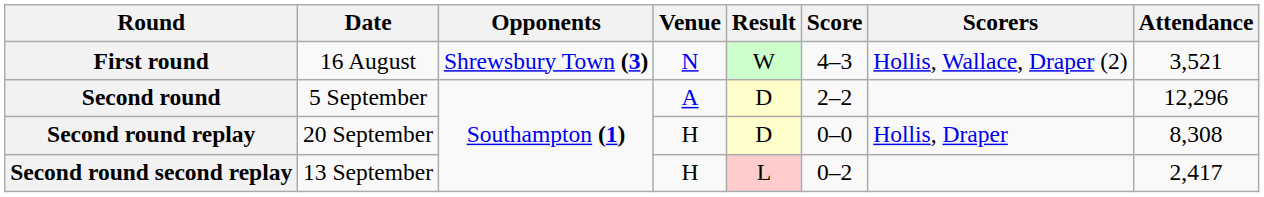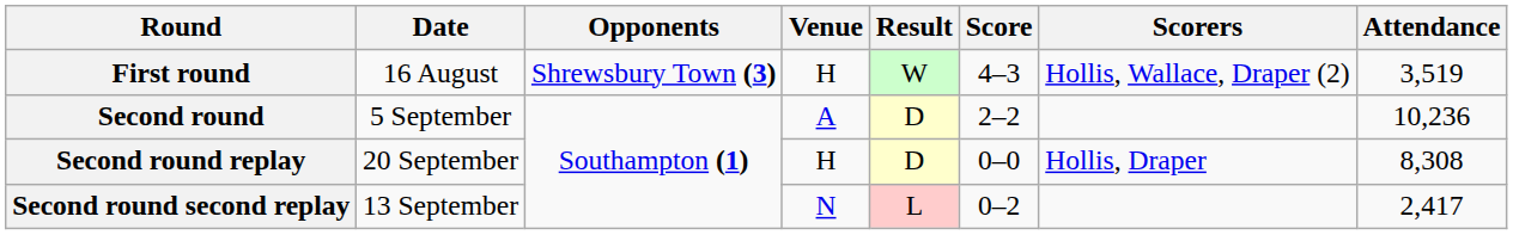 <table class="wikitable" style="text-align:center">
 <tr>
 <th>Round</th>
 <th>Date</th>
 <th>Opponents</th>
 <th>Venue</th>
 <th>Result</th>
 <th>Score</th>
 <th>Scorers</th>
 <th>Attendance</th>
 </tr>
 <tr>
 <th>First round</th>
 <td>16 August</td>
 <td><a href='#'>Shrewsbury Town</a> <strong>(<a href='#'>3</a>)</strong></td>
-<td><a href='#'>N</a></td>
+<td>H</td>
 <td style="background-color:#CCFFCC">W</td>
 <td>4–3</td>
 <td align="left"><a href='#'>Hollis</a>, <a href='#'>Wallace</a>, <a href='#'>Draper</a> (2)</td>
-<td>3,521</td>
+<td>3,519</td>
 </tr>
 <tr>
 <th>Second round</th>
 <td>5 September</td>
 <td rowspan=3><a href='#'>Southampton</a> <strong>(<a href='#'>1</a>)</strong></td>
 <td><a href='#'>A</a></td>
 <td style="background-color:#FFFFCC">D</td>
 <td>2–2</td>
 <td align="left"></td>
-<td>12,296</td>
+<td>10,236</td>
 </tr>
 <tr>
 <th>Second round replay</th>
 <td>20 September</td>
 <td>H</td>
 <td style="background-color:#FFFFCC">D</td>
 <td>0–0</td>
 <td align="left"><a href='#'>Hollis</a>, <a href='#'>Draper</a></td>
 <td>8,308</td>
 </tr>
 <tr>
 <th>Second round second replay</th>
 <td>13 September</td>
-<td>H</td>
+<td><a href='#'>N</a></td>
 <td style="background-color:#FFCCCC">L</td>
 <td>0–2</td>
 <td align="left"></td>
 <td>2,417</td>
 </tr>
 </table>
